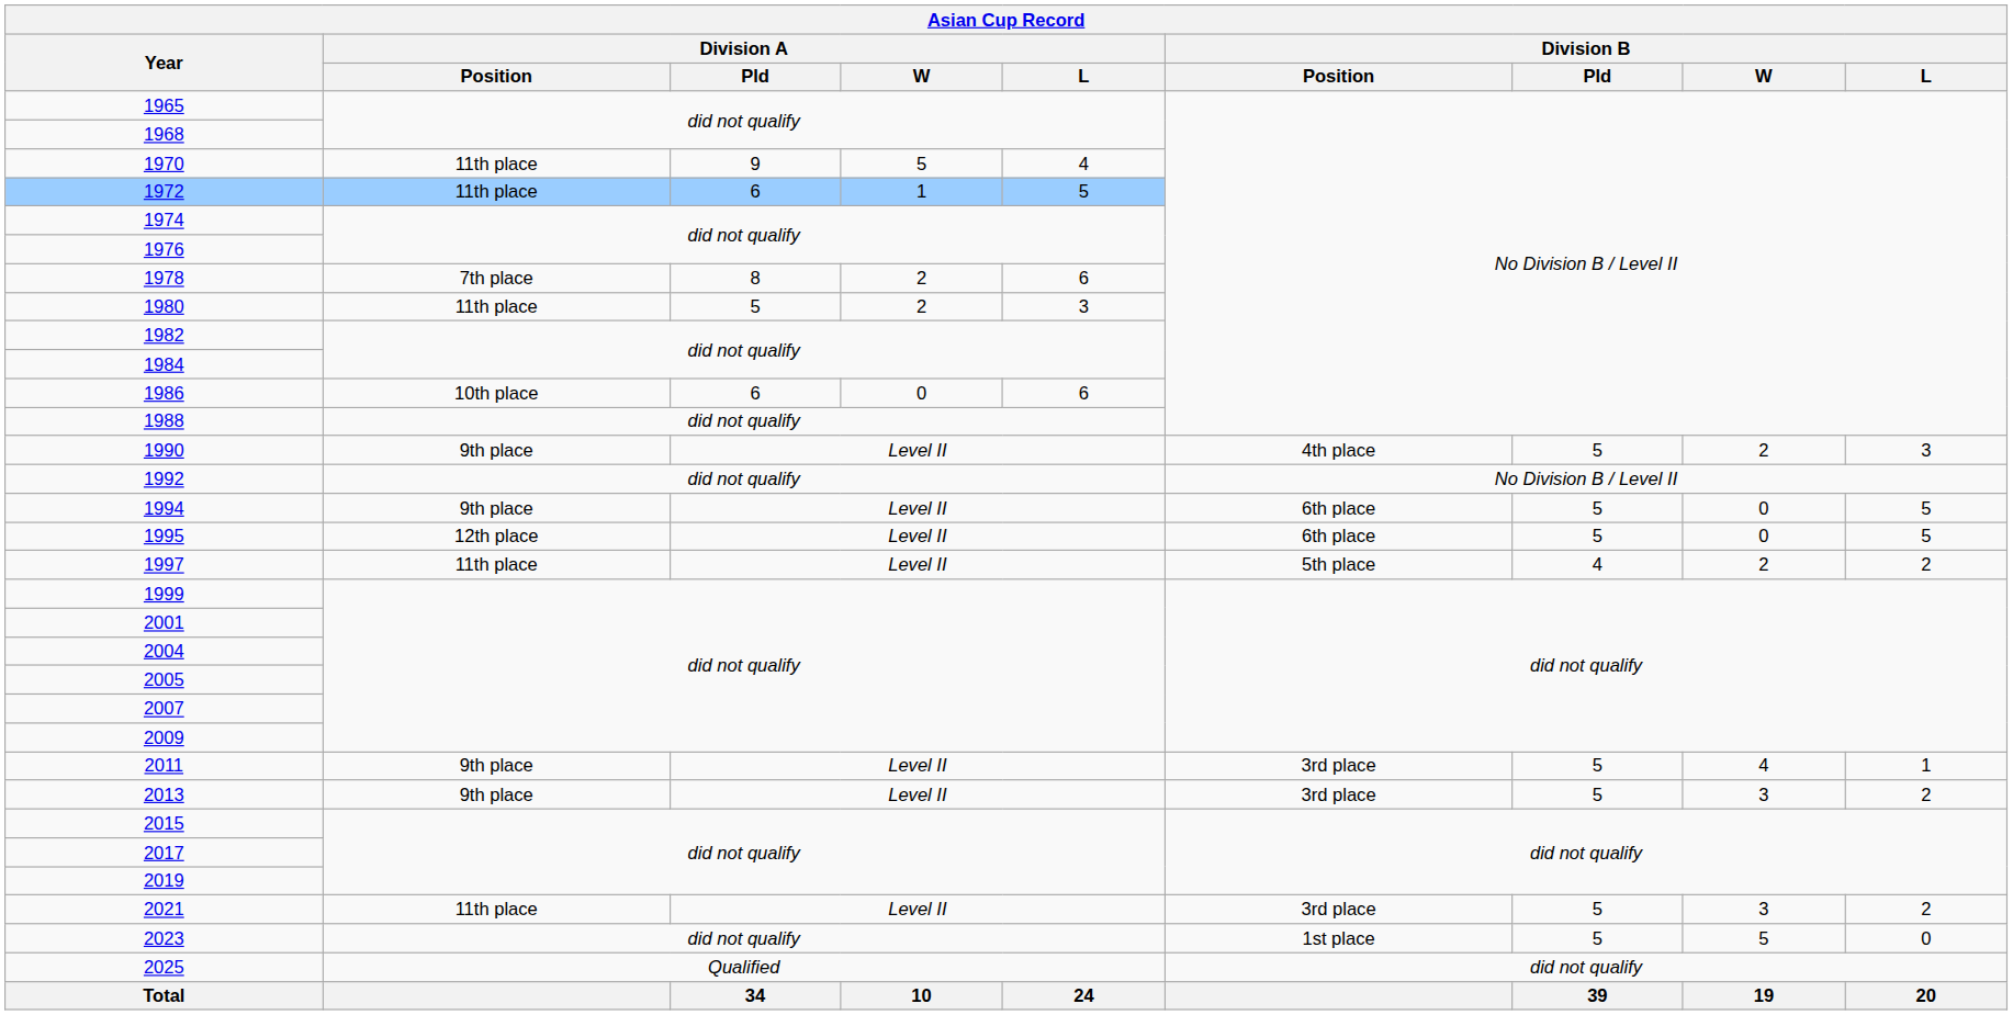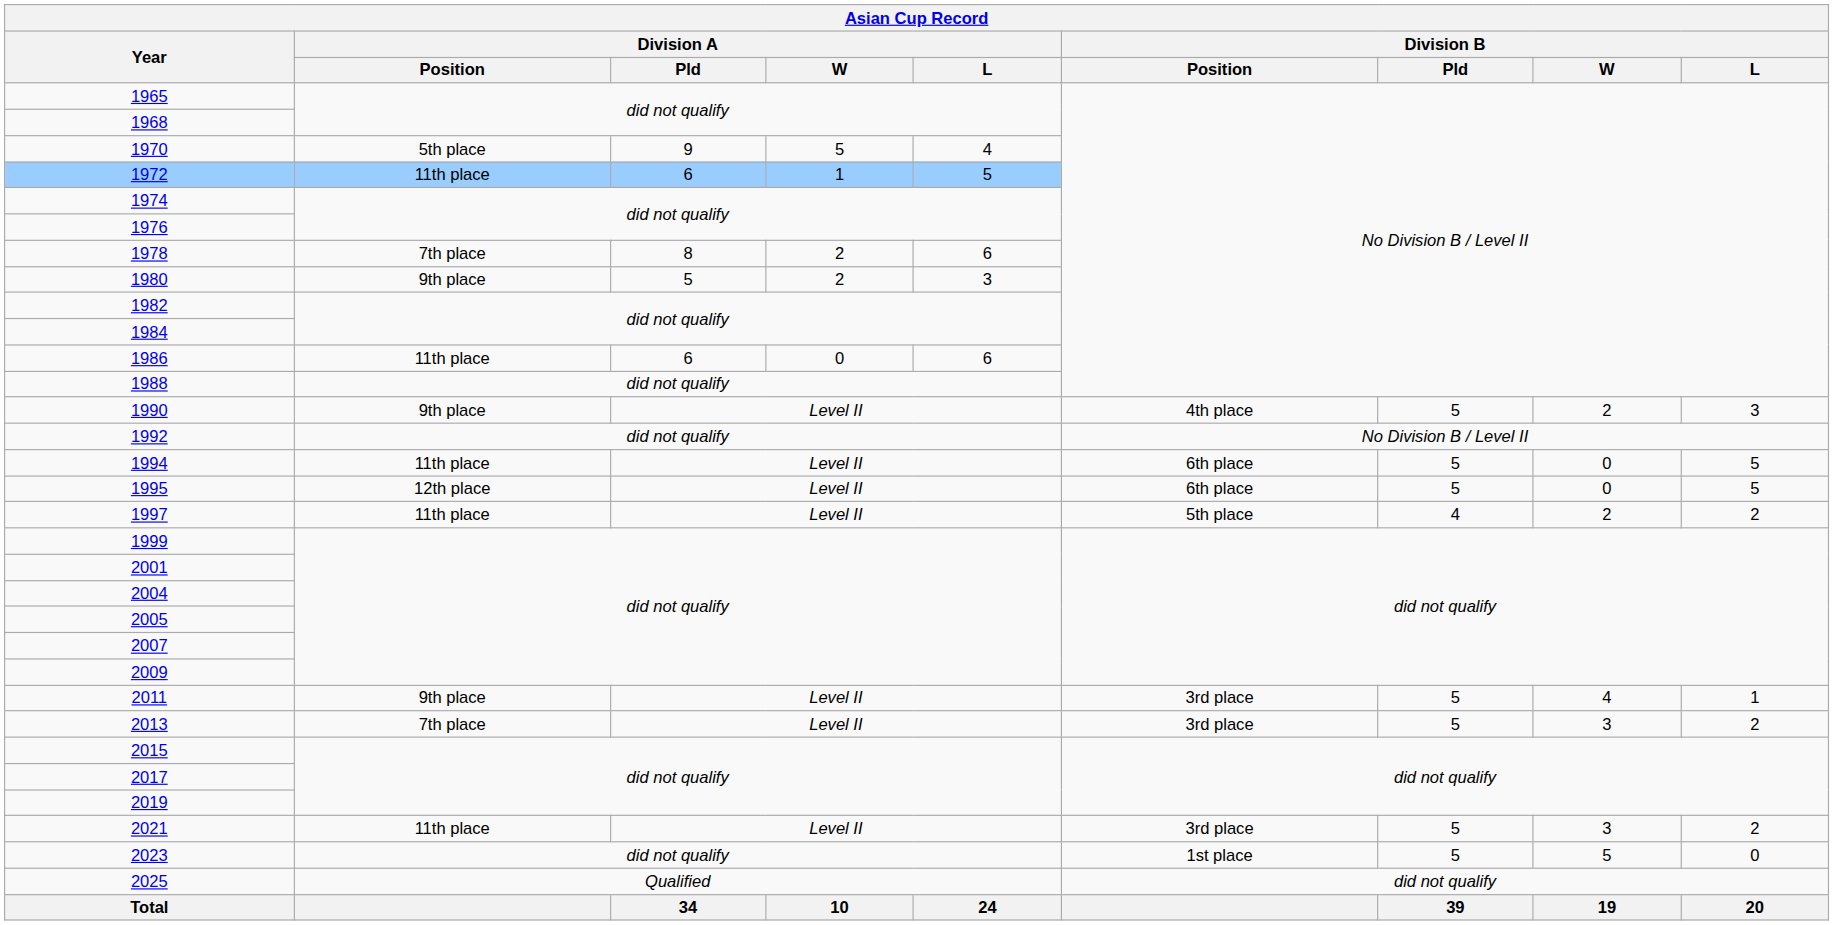 <table class="wikitable collapsible autocollapse" width=80% style="text-align: center;font-size:90%;">
 <tr>
 <th colspan=9><a href='#'>Asian Cup Record</a></th>
 </tr>
 <tr>
 <th rowspan=2 width=2%>Year</th>
 <th colspan=4>Division A</th>
 <th colspan=4>Division B</th>
 </tr>
 <tr>
 <th width=2%>Position</th>
 <th width=1%>Pld</th>
 <th width=1%>W</th>
 <th width=1%>L</th>
 <th width=2%>Position</th>
 <th width=1%>Pld</th>
 <th width=1%>W</th>
 <th width=1%>L</th>
 </tr>
 <tr>
 <td> <a href='#'>1965</a></td>
 <td rowspan=2 colspan=4><em>did not qualify</em></td>
 <td rowspan=12 colspan=4><em>No Division B / Level II</em></td>
 </tr>
 <tr>
 <td> <a href='#'>1968</a></td>
 </tr>
 <tr>
 <td> <a href='#'>1970</a></td>
-<td>11th place</td>
+<td>5th place</td>
 <td>9</td>
 <td>5</td>
 <td>4</td>
 </tr>
 <tr bgcolor=#9acdff>
 <td> <a href='#'>1972</a></td>
 <td>11th place</td>
 <td>6</td>
 <td>1</td>
 <td>5</td>
 </tr>
 <tr>
 <td> <a href='#'>1974</a></td>
 <td rowspan=2 colspan=4><em>did not qualify</em></td>
 </tr>
 <tr>
 <td> <a href='#'>1976</a></td>
 </tr>
 <tr>
 <td> <a href='#'>1978</a></td>
 <td>7th place</td>
 <td>8</td>
 <td>2</td>
 <td>6</td>
 </tr>
 <tr>
 <td> <a href='#'>1980</a></td>
-<td>11th place</td>
+<td>9th place</td>
 <td>5</td>
 <td>2</td>
 <td>3</td>
 </tr>
 <tr>
 <td> <a href='#'>1982</a></td>
 <td rowspan=2 colspan=4><em>did not qualify</em></td>
 </tr>
 <tr>
 <td> <a href='#'>1984</a></td>
 </tr>
 <tr>
 <td> <a href='#'>1986</a></td>
-<td>10th place</td>
+<td>11th place</td>
 <td>6</td>
 <td>0</td>
 <td>6</td>
 </tr>
 <tr>
 <td> <a href='#'>1988</a></td>
 <td rowspan=1 colspan=4><em>did not qualify</em></td>
 </tr>
 <tr>
 <td> <a href='#'>1990</a></td>
 <td>9th place</td>
 <td rowspan=1 colspan=3><em>Level II</em></td>
 <td>4th place</td>
 <td>5</td>
 <td>2</td>
 <td>3</td>
 </tr>
 <tr>
 <td> <a href='#'>1992</a></td>
 <td rowspan=1 colspan=4><em>did not qualify</em></td>
 <td rowspan=1 colspan=4><em>No Division B / Level II</em></td>
 </tr>
 <tr>
 <td> <a href='#'>1994</a></td>
-<td>9th place</td>
+<td>11th place</td>
 <td rowspan=1 colspan=3><em>Level II</em></td>
 <td>6th place</td>
 <td>5</td>
 <td>0</td>
 <td>5</td>
 </tr>
 <tr>
 <td> <a href='#'>1995</a></td>
 <td>12th place</td>
 <td rowspan=1 colspan=3><em>Level II</em></td>
 <td>6th place</td>
 <td>5</td>
 <td>0</td>
 <td>5</td>
 </tr>
 <tr>
 <td> <a href='#'>1997</a></td>
 <td>11th place</td>
 <td rowspan=1 colspan=3><em>Level II</em></td>
 <td>5th place</td>
 <td>4</td>
 <td>2</td>
 <td>2</td>
 </tr>
 <tr>
 <td> <a href='#'>1999</a></td>
 <td rowspan=6 colspan=4><em>did not qualify</em></td>
 <td rowspan=6 colspan=4><em>did not qualify</em></td>
 </tr>
 <tr>
 <td> <a href='#'>2001</a></td>
 </tr>
 <tr>
 <td> <a href='#'>2004</a></td>
 </tr>
 <tr>
 <td> <a href='#'>2005</a></td>
 </tr>
 <tr>
 <td> <a href='#'>2007</a></td>
 </tr>
 <tr>
 <td> <a href='#'>2009</a></td>
 </tr>
 <tr>
 <td> <a href='#'>2011</a></td>
 <td>9th place</td>
 <td rowspan=1 colspan=3><em>Level II</em></td>
 <td>3rd place</td>
 <td>5</td>
 <td>4</td>
 <td>1</td>
 </tr>
 <tr>
 <td> <a href='#'>2013</a></td>
-<td>9th place</td>
+<td>7th place</td>
 <td rowspan=1 colspan=3><em>Level II</em></td>
 <td>3rd place</td>
 <td>5</td>
 <td>3</td>
 <td>2</td>
 </tr>
 <tr>
 <td> <a href='#'>2015</a></td>
 <td rowspan=3 colspan=4><em>did not qualify</em></td>
 <td rowspan=3 colspan=4><em>did not qualify</em></td>
 </tr>
 <tr>
 <td> <a href='#'>2017</a></td>
 </tr>
 <tr>
 <td> <a href='#'>2019</a></td>
 </tr>
 <tr>
 <td> <a href='#'>2021</a></td>
 <td>11th place</td>
 <td rowspan=1 colspan=3><em>Level II</em></td>
 <td>3rd place</td>
 <td>5</td>
 <td>3</td>
 <td>2</td>
 </tr>
 <tr>
 <td> <a href='#'>2023</a></td>
 <td colspan=4><em>did not qualify</em></td>
 <td>1st place</td>
 <td>5</td>
 <td>5</td>
 <td>0</td>
 </tr>
 <tr>
 <td> <a href='#'>2025</a></td>
 <td colspan=4><em>Qualified</em></td>
 <td colspan=4><em>did not qualify</em></td>
 </tr>
 <tr>
 <th><strong>Total</strong></th>
 <th></th>
 <th>34</th>
 <th>10</th>
 <th>24</th>
 <th></th>
 <th>39</th>
 <th>19</th>
 <th>20</th>
 </tr>
 </table>
